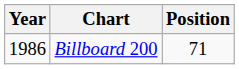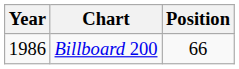 <table class="wikitable">
 <tr>
 <th>Year</th>
 <th>Chart</th>
 <th>Position</th>
 </tr>
 <tr>
 <td>1986</td>
 <td><a href='#'><em>Billboard</em> 200</a></td>
-<td align="center">71</td>
+<td align="center">66</td>
 </tr>
 </table>
